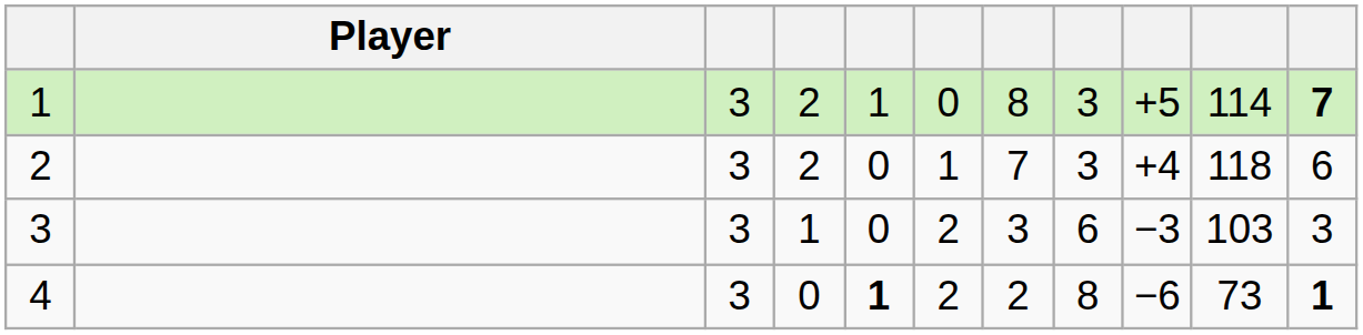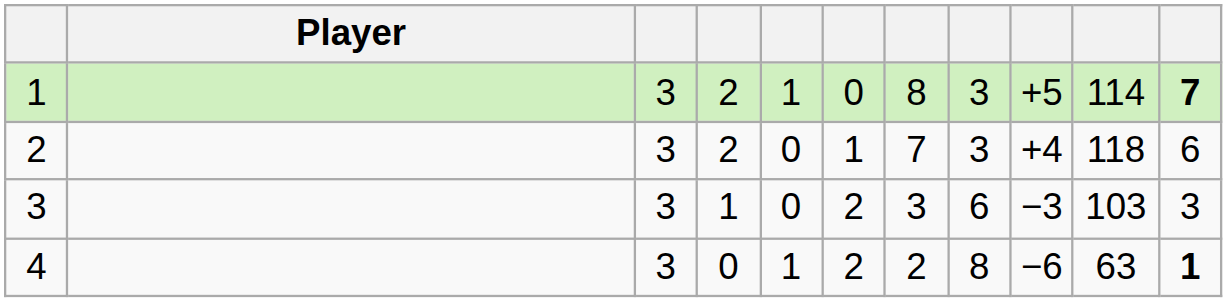 <table class="wikitable" style="text-align:center; margin: 1em auto 1em auto, align:left">
 <tr>
 <th width=20></th>
 <th width=240>Player</th>
 <th width=20></th>
 <th width=20></th>
 <th width=20></th>
 <th width=20></th>
 <th width=20></th>
 <th width=20></th>
 <th width=20></th>
 <th width=30></th>
 <th width=20></th>
 </tr>
 <tr style="background:#D0F0C0;">
 <td>1</td>
 <td align=left></td>
 <td>3</td>
 <td>2</td>
 <td>1</td>
 <td>0</td>
 <td>8</td>
 <td>3</td>
 <td>+5</td>
 <td>114</td>
 <td><strong>7</strong></td>
 </tr>
 <tr style=>
 <td>2</td>
 <td align=left></td>
 <td>3</td>
 <td>2</td>
 <td>0</td>
 <td>1</td>
 <td>7</td>
 <td>3</td>
 <td>+4</td>
 <td>118</td>
 <td>6</td>
 </tr>
 <tr style=>
 <td>3</td>
 <td align=left></td>
 <td>3</td>
 <td>1</td>
 <td>0</td>
 <td>2</td>
 <td>3</td>
 <td>6</td>
 <td>−3</td>
 <td>103</td>
 <td>3</td>
 </tr>
 <tr style=>
 <td>4</td>
 <td align=left></td>
 <td>3</td>
 <td>0</td>
-<td><strong>1</strong></td>
+<td>1</td>
 <td>2</td>
 <td>2</td>
 <td>8</td>
 <td>−6</td>
-<td>73</td>
+<td>63</td>
 <td><strong>1</strong></td>
 </tr>
 </table>
